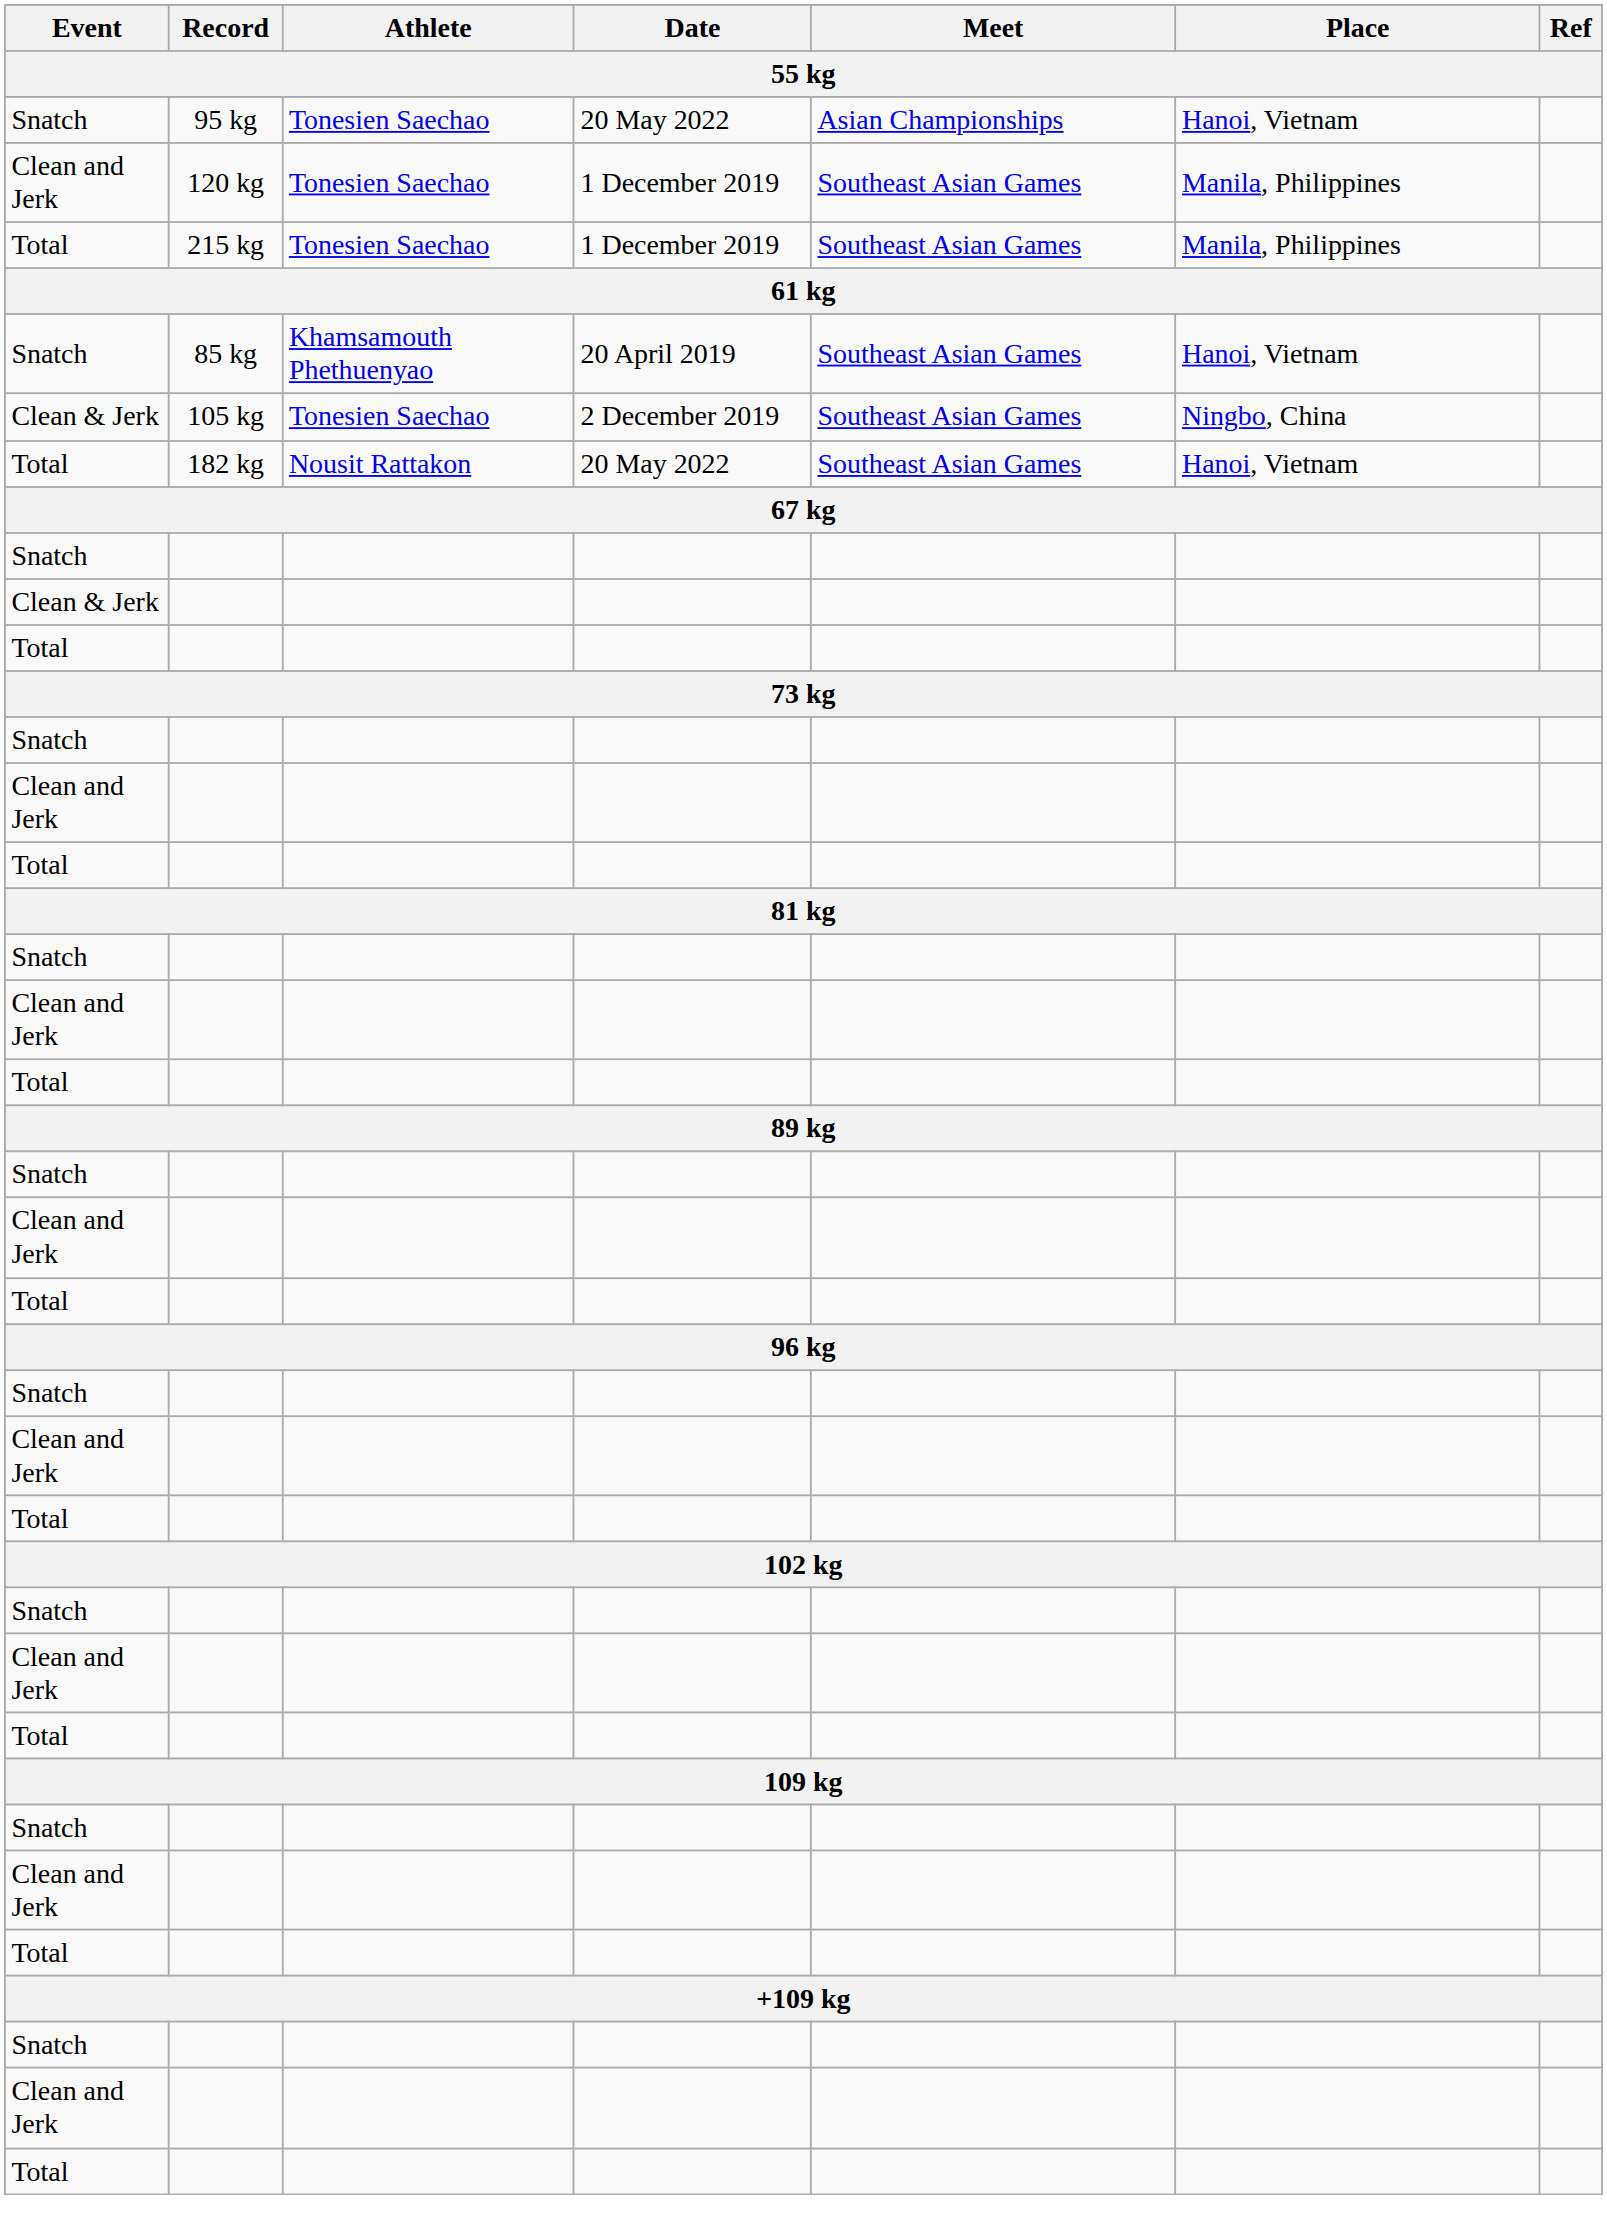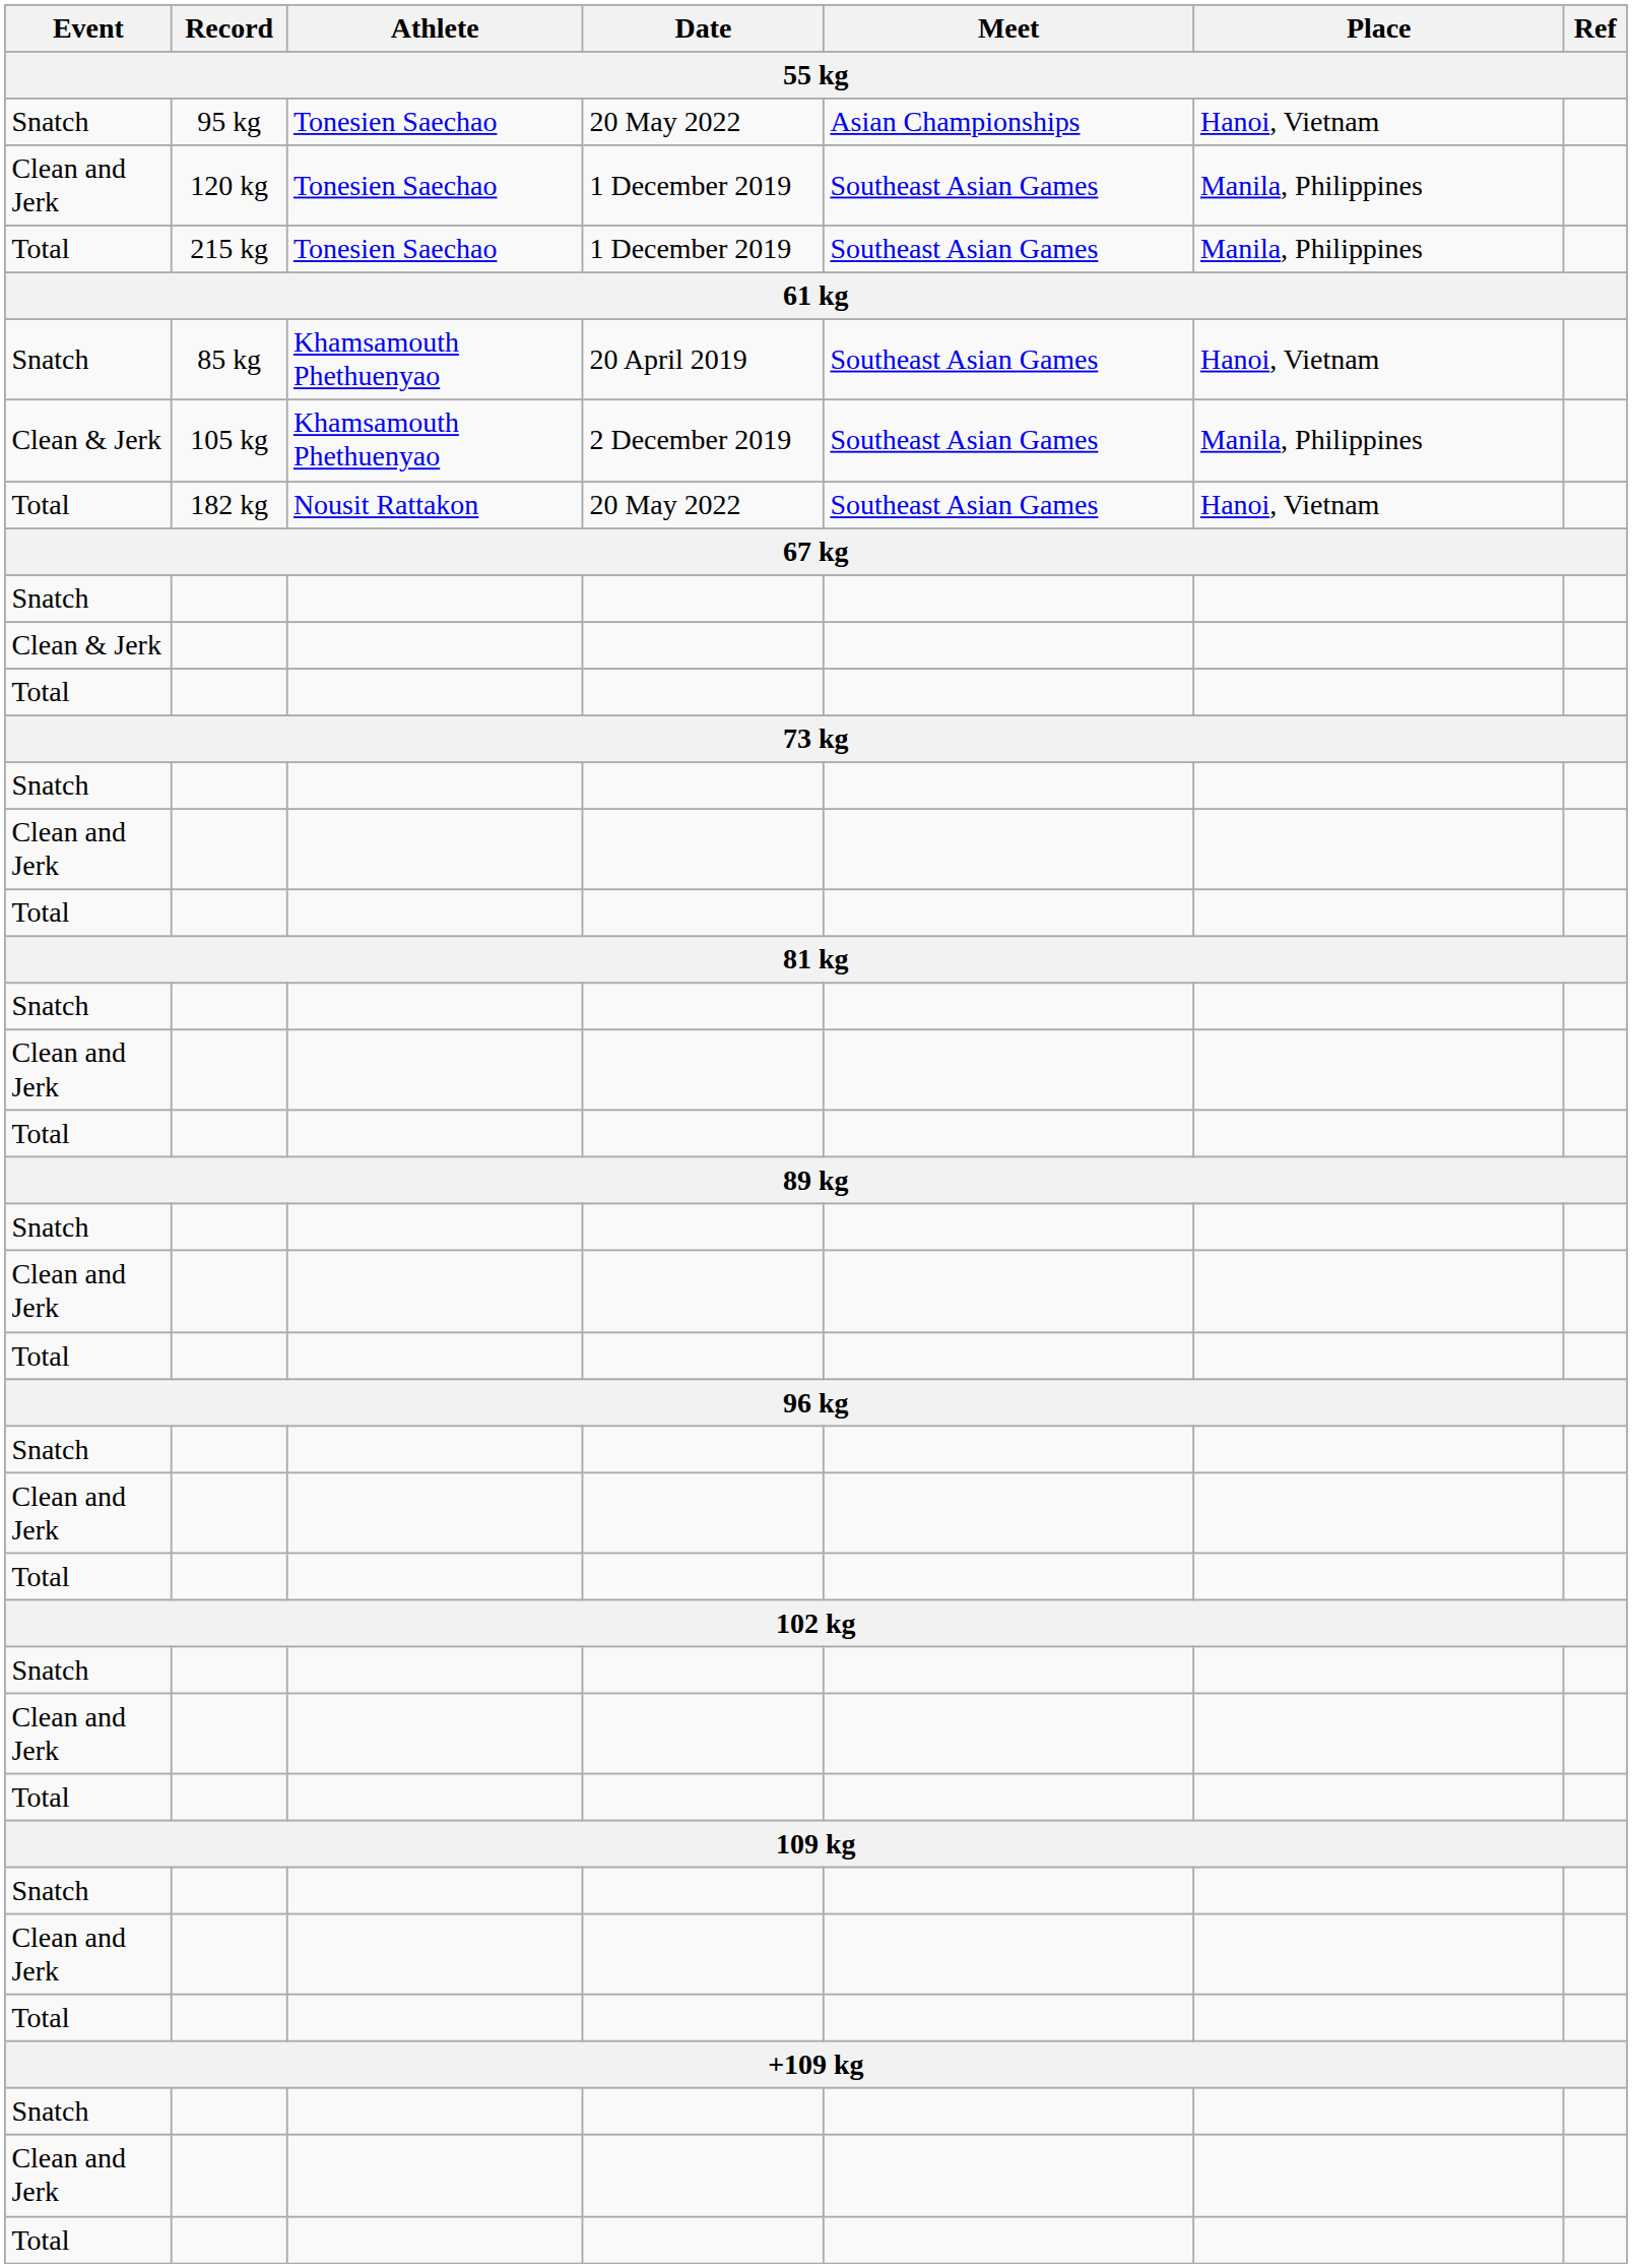 <table class="wikitable" style="font-size:95%;">
 <tr>
 <th width=9%>Event</th>
 <th width=6%>Record</th>
 <th width=16%>Athlete</th>
 <th width=13%>Date</th>
 <th width=20%>Meet</th>
 <th width=20%>Place</th>
 <th width=3%>Ref</th>
 </tr>
 <tr bgcolor="#DDDDDD">
 <th colspan="7">55 kg</th>
 </tr>
 <tr>
 <td>Snatch</td>
 <td align="center">95 kg</td>
 <td><a href='#'>Tonesien Saechao</a></td>
 <td>20 May 2022</td>
 <td><a href='#'>Asian Championships</a></td>
 <td><a href='#'>Hanoi</a>, Vietnam</td>
 <td></td>
 </tr>
 <tr>
 <td>Clean and Jerk</td>
 <td align="center">120 kg</td>
 <td><a href='#'>Tonesien Saechao</a></td>
 <td>1 December 2019</td>
 <td><a href='#'>Southeast Asian Games</a></td>
 <td><a href='#'>Manila</a>, Philippines</td>
 <td></td>
 </tr>
 <tr>
 <td>Total</td>
 <td align="center">215 kg</td>
 <td><a href='#'>Tonesien Saechao</a></td>
 <td>1 December 2019</td>
 <td><a href='#'>Southeast Asian Games</a></td>
 <td><a href='#'>Manila</a>, Philippines</td>
 <td></td>
 </tr>
 <tr bgcolor="#DDDDDD">
 <th colspan="7">61 kg</th>
 </tr>
 <tr>
 <td>Snatch</td>
 <td align="center">85 kg</td>
 <td><a href='#'>Khamsamouth Phethuenyao</a></td>
 <td>20 April 2019</td>
 <td><a href='#'>Southeast Asian Games</a></td>
 <td><a href='#'>Hanoi</a>, Vietnam</td>
 <td></td>
 </tr>
 <tr>
 <td>Clean & Jerk</td>
 <td align="center">105 kg</td>
-<td><a href='#'>Tonesien Saechao</a></td>
+<td><a href='#'>Khamsamouth Phethuenyao</a></td>
 <td>2 December 2019</td>
 <td><a href='#'>Southeast Asian Games</a></td>
-<td><a href='#'>Ningbo</a>, China</td>
+<td><a href='#'>Manila</a>, Philippines</td>
 <td></td>
 </tr>
 <tr>
 <td>Total</td>
 <td align="center">182 kg</td>
 <td><a href='#'>Nousit Rattakon</a></td>
 <td>20 May 2022</td>
 <td><a href='#'>Southeast Asian Games</a></td>
 <td><a href='#'>Hanoi</a>, Vietnam</td>
 <td></td>
 </tr>
 <tr bgcolor="#DDDDDD">
 <th colspan="7">67 kg</th>
 </tr>
 <tr>
 <td>Snatch</td>
 <td align="center"></td>
 <td></td>
 <td></td>
 <td></td>
 <td></td>
 <td></td>
 </tr>
 <tr>
 <td>Clean & Jerk</td>
 <td align="center"></td>
 <td></td>
 <td></td>
 <td></td>
 <td></td>
 <td></td>
 </tr>
 <tr>
 <td>Total</td>
 <td align="center"></td>
 <td></td>
 <td></td>
 <td></td>
 <td></td>
 <td></td>
 </tr>
 <tr bgcolor="#DDDDDD">
 <th colspan="7">73 kg</th>
 </tr>
 <tr>
 <td>Snatch</td>
 <td align="center"></td>
 <td></td>
 <td></td>
 <td></td>
 <td></td>
 <td></td>
 </tr>
 <tr>
 <td>Clean and Jerk</td>
 <td align="center"></td>
 <td></td>
 <td></td>
 <td></td>
 <td></td>
 <td></td>
 </tr>
 <tr>
 <td>Total</td>
 <td align="center"></td>
 <td></td>
 <td></td>
 <td></td>
 <td></td>
 <td></td>
 </tr>
 <tr bgcolor="#DDDDDD">
 <th colspan="7">81 kg</th>
 </tr>
 <tr>
 <td>Snatch</td>
 <td align="center"></td>
 <td></td>
 <td></td>
 <td></td>
 <td></td>
 <td></td>
 </tr>
 <tr>
 <td>Clean and Jerk</td>
 <td align="center"></td>
 <td></td>
 <td></td>
 <td></td>
 <td></td>
 <td></td>
 </tr>
 <tr>
 <td>Total</td>
 <td align="center"></td>
 <td></td>
 <td></td>
 <td></td>
 <td></td>
 <td></td>
 </tr>
 <tr bgcolor="#DDDDDD">
 <th colspan="7">89 kg</th>
 </tr>
 <tr>
 <td>Snatch</td>
 <td align="center"></td>
 <td></td>
 <td></td>
 <td></td>
 <td></td>
 <td></td>
 </tr>
 <tr>
 <td>Clean and Jerk</td>
 <td align="center"></td>
 <td></td>
 <td></td>
 <td></td>
 <td></td>
 <td></td>
 </tr>
 <tr>
 <td>Total</td>
 <td align="center"></td>
 <td></td>
 <td></td>
 <td></td>
 <td></td>
 <td></td>
 </tr>
 <tr bgcolor="#DDDDDD">
 <th colspan="7">96 kg</th>
 </tr>
 <tr>
 <td>Snatch</td>
 <td align="center"></td>
 <td></td>
 <td></td>
 <td></td>
 <td></td>
 <td></td>
 </tr>
 <tr>
 <td>Clean and Jerk</td>
 <td align="center"></td>
 <td></td>
 <td></td>
 <td></td>
 <td></td>
 <td></td>
 </tr>
 <tr>
 <td>Total</td>
 <td align="center"></td>
 <td></td>
 <td></td>
 <td></td>
 <td></td>
 <td></td>
 </tr>
 <tr bgcolor="#DDDDDD">
 <th colspan="7">102 kg</th>
 </tr>
 <tr>
 <td>Snatch</td>
 <td align="center"></td>
 <td></td>
 <td></td>
 <td></td>
 <td></td>
 <td></td>
 </tr>
 <tr>
 <td>Clean and Jerk</td>
 <td align="center"></td>
 <td></td>
 <td></td>
 <td></td>
 <td></td>
 <td></td>
 </tr>
 <tr>
 <td>Total</td>
 <td align="center"></td>
 <td></td>
 <td></td>
 <td></td>
 <td></td>
 <td></td>
 </tr>
 <tr bgcolor="#DDDDDD">
 <th colspan="7">109 kg</th>
 </tr>
 <tr>
 <td>Snatch</td>
 <td align="center"></td>
 <td></td>
 <td></td>
 <td></td>
 <td></td>
 <td></td>
 </tr>
 <tr>
 <td>Clean and Jerk</td>
 <td align="center"></td>
 <td></td>
 <td></td>
 <td></td>
 <td></td>
 <td></td>
 </tr>
 <tr>
 <td>Total</td>
 <td align="center"></td>
 <td></td>
 <td></td>
 <td></td>
 <td></td>
 <td></td>
 </tr>
 <tr bgcolor="#DDDDDD">
 <th colspan="7">+109 kg</th>
 </tr>
 <tr>
 <td>Snatch</td>
 <td align="center"></td>
 <td></td>
 <td></td>
 <td></td>
 <td></td>
 <td></td>
 </tr>
 <tr>
 <td>Clean and Jerk</td>
 <td align="center"></td>
 <td></td>
 <td></td>
 <td></td>
 <td></td>
 <td></td>
 </tr>
 <tr>
 <td>Total</td>
 <td align="center"></td>
 <td></td>
 <td></td>
 <td></td>
 <td></td>
 <td></td>
 </tr>
 </table>
